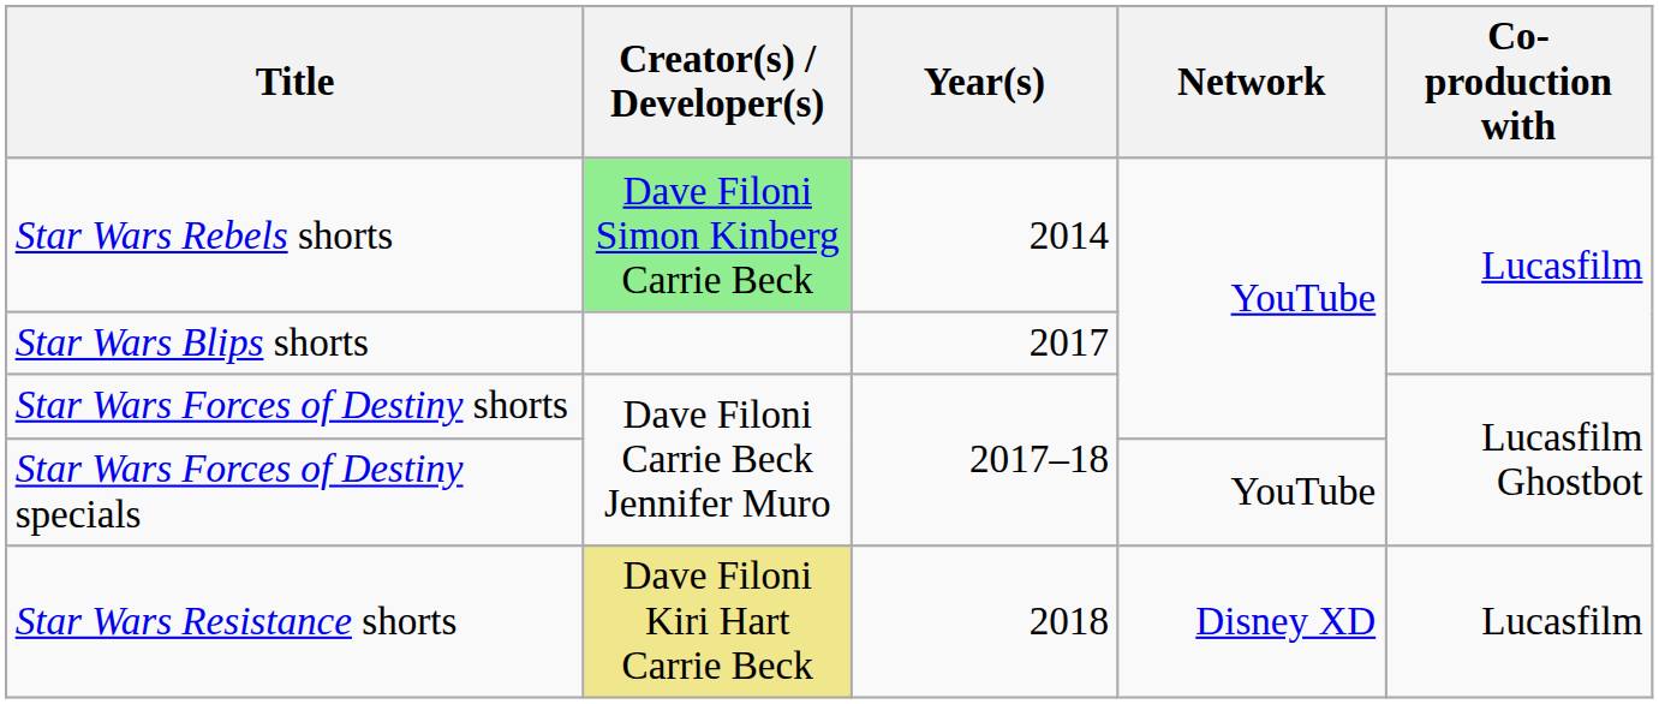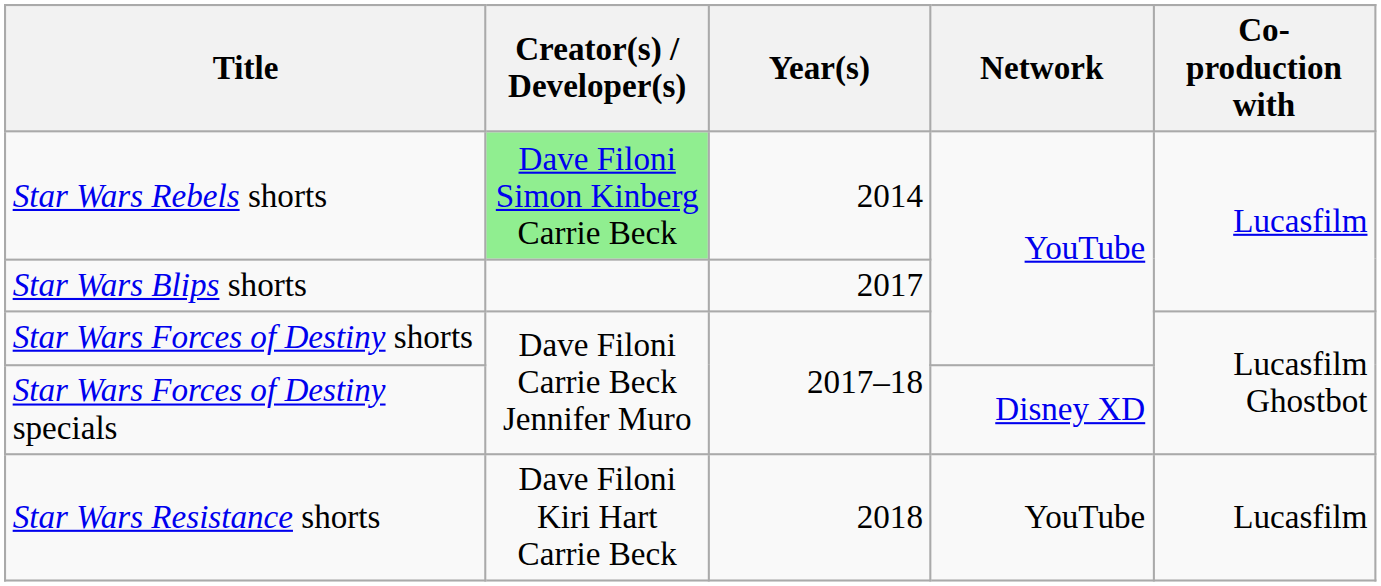 <table class="wikitable sortable" style="text-align: right;">
 <tr>
 <th width=225>Title</th>
 <th width=100>Creator(s) / Developer(s)</th>
 <th width=100>Year(s)</th>
 <th width=100>Network</th>
 <th width=100>Co-production with</th>
 </tr>
 <tr>
 <td align="left"><em><a href='#'>Star Wars Rebels</a></em> shorts</td>
 <td align="center" style="background: lightgreen;"><a href='#'>Dave Filoni</a><br><a href='#'>Simon Kinberg</a><br>Carrie Beck</td>
 <td>2014</td>
 <td rowspan="3"><a href='#'>YouTube</a></td>
 <td rowspan="2"><a href='#'>Lucasfilm</a></td>
 </tr>
 <tr>
 <td align="left"><em><a href='#'>Star Wars Blips</a></em> shorts</td>
 <td></td>
 <td>2017</td>
 </tr>
 <tr>
 <td align="left"><em><a href='#'>Star Wars Forces of Destiny</a></em> shorts</td>
 <td align="center" rowspan="2">Dave Filoni<br>Carrie Beck<br>Jennifer Muro</td>
 <td rowspan="2">2017–18</td>
 <td rowspan="2">Lucasfilm<br>Ghostbot</td>
 </tr>
 <tr>
 <td align="left"><em><a href='#'>Star Wars Forces of Destiny</a></em> specials</td>
-<td rowspan="1">YouTube</td>
+<td><a href='#'>Disney XD</a></td>
 </tr>
 <tr>
 <td align="left"><em><a href='#'>Star Wars Resistance</a></em> shorts</td>
-<td align="center" style="background: khaki;">Dave Filoni<br>Kiri Hart<br>Carrie Beck</td>
+<td align="center">Dave Filoni<br>Kiri Hart<br>Carrie Beck</td>
 <td>2018</td>
-<td><a href='#'>Disney XD</a></td>
+<td rowspan="1">YouTube</td>
 <td>Lucasfilm</td>
 </tr>
 </table>
